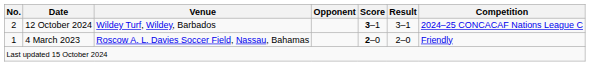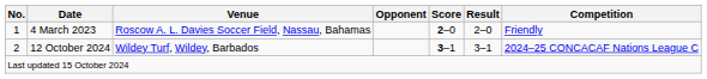 <table class="wikitable" style="font-size:85%;">
 <tr>
 <th>No.</th>
 <th>Date</th>
 <th>Venue</th>
 <th>Opponent</th>
 <th>Score</th>
 <th>Result</th>
 <th>Competition</th>
 </tr>
 <tr>
+<td align="center">1</td>
+<td>4 March 2023</td>
+<td><a href='#'>Roscow A. L. Davies Soccer Field</a>, <a href='#'>Nassau</a>, Bahamas</td>
+<td></td>
+<td align=center><strong>2</strong>–0</td>
+<td align=center>2–0</td>
+<td><a href='#'>Friendly</a></td>
+</tr>
+<tr>
 <td align="center">2</td>
 <td>12 October 2024</td>
 <td><a href='#'>Wildey Turf</a>, <a href='#'>Wildey</a>, Barbados</td>
 <td></td>
 <td align=center><strong>3</strong>–1</td>
 <td align=center>3–1</td>
 <td><a href='#'>2024–25 CONCACAF Nations League C</a></td>
 </tr>
 <tr>
-<td align="center">1</td>
-<td>4 March 2023</td>
-<td><a href='#'>Roscow A. L. Davies Soccer Field</a>, <a href='#'>Nassau</a>, Bahamas</td>
-<td></td>
-<td align=center><strong>2</strong>–0</td>
-<td align=center>2–0</td>
-<td><a href='#'>Friendly</a></td>
-</tr>
-<tr>
 <td colspan="7"><small>Last updated 15 October 2024</small></td>
 </tr>
 </table>
